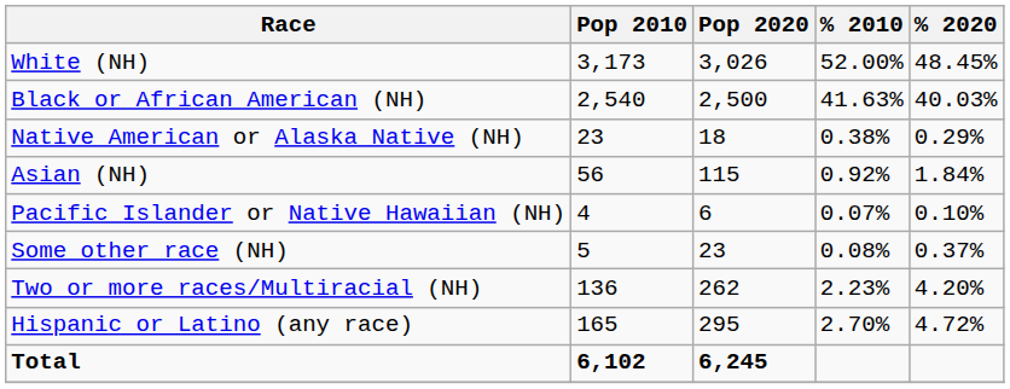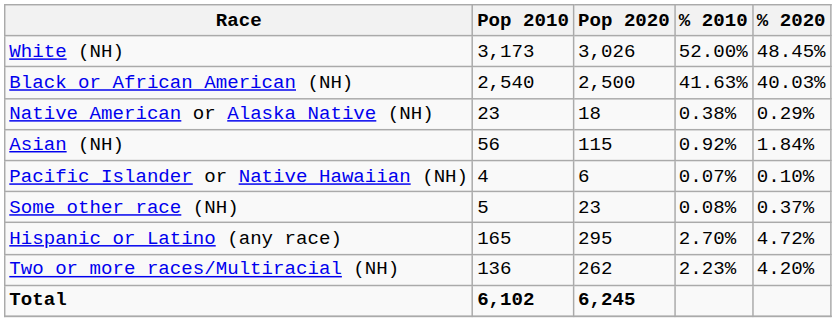 <table class="wikitable">
 <tr>
 <th>Race</th>
 <th>Pop 2010</th>
 <th>Pop 2020</th>
 <th>% 2010</th>
 <th>% 2020</th>
 </tr>
 <tr>
 <td><a href='#'>White</a> (NH)</td>
 <td>3,173</td>
 <td>3,026</td>
 <td>52.00%</td>
 <td>48.45%</td>
 </tr>
 <tr>
 <td><a href='#'>Black or African American</a> (NH)</td>
 <td>2,540</td>
 <td>2,500</td>
 <td>41.63%</td>
 <td>40.03%</td>
 </tr>
 <tr>
 <td><a href='#'>Native American</a> or <a href='#'>Alaska Native</a> (NH)</td>
 <td>23</td>
 <td>18</td>
 <td>0.38%</td>
 <td>0.29%</td>
 </tr>
 <tr>
 <td><a href='#'>Asian</a> (NH)</td>
 <td>56</td>
 <td>115</td>
 <td>0.92%</td>
 <td>1.84%</td>
 </tr>
 <tr>
 <td><a href='#'>Pacific Islander</a> or <a href='#'>Native Hawaiian</a> (NH)</td>
 <td>4</td>
 <td>6</td>
 <td>0.07%</td>
 <td>0.10%</td>
 </tr>
 <tr>
 <td><a href='#'>Some other race</a> (NH)</td>
 <td>5</td>
 <td>23</td>
 <td>0.08%</td>
 <td>0.37%</td>
 </tr>
 <tr>
+<td><a href='#'>Hispanic or Latino</a> (any race)</td>
+<td>165</td>
+<td>295</td>
+<td>2.70%</td>
+<td>4.72%</td>
+</tr>
+<tr>
 <td><a href='#'>Two or more races/Multiracial</a> (NH)</td>
 <td>136</td>
 <td>262</td>
 <td>2.23%</td>
 <td>4.20%</td>
-</tr>
-<tr>
-<td><a href='#'>Hispanic or Latino</a> (any race)</td>
-<td>165</td>
-<td>295</td>
-<td>2.70%</td>
-<td>4.72%</td>
 </tr>
 <tr>
 <td><strong>Total</strong></td>
 <td><strong>6,102</strong></td>
 <td><strong>6,245</strong></td>
 <td></td>
 <td></td>
 </tr>
 <tr>
 </tr>
 </table>
